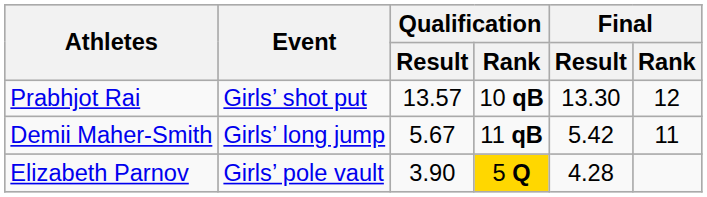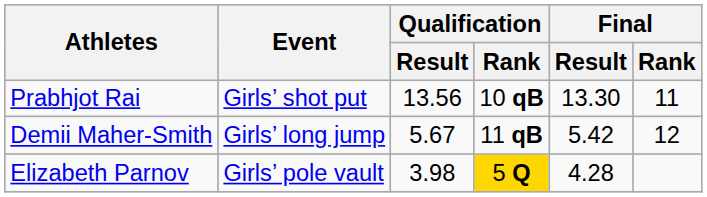 <table class="wikitable" style="font-size:90%;">
 <tr>
 <th rowspan=2>Athletes</th>
 <th rowspan=2>Event</th>
 <th colspan=2>Qualification</th>
 <th colspan=2>Final</th>
 </tr>
 <tr>
 <th>Result</th>
 <th>Rank</th>
 <th>Result</th>
 <th>Rank</th>
 </tr>
 <tr>
 <td><a href='#'>Prabhjot Rai</a></td>
 <td><a href='#'>Girls’ shot put</a></td>
-<td align=center>13.57</td>
+<td align=center>13.56</td>
 <td align=center>10 <strong>qB</strong></td>
 <td align=center>13.30</td>
-<td align=center>12</td>
+<td align=center>11</td>
 </tr>
 <tr>
 <td><a href='#'>Demii Maher-Smith</a></td>
 <td><a href='#'>Girls’ long jump</a></td>
 <td align=center>5.67</td>
 <td align=center>11 <strong>qB</strong></td>
 <td align=center>5.42</td>
-<td align=center>11</td>
+<td align=center>12</td>
 </tr>
 <tr>
 <td><a href='#'>Elizabeth Parnov</a></td>
 <td><a href='#'>Girls’ pole vault</a></td>
-<td align=center>3.90</td>
+<td align=center>3.98</td>
 <td align=center style="background: gold;">5 <strong>Q</strong></td>
 <td align=center>4.28</td>
 <td align=center></td>
 </tr>
 </table>
